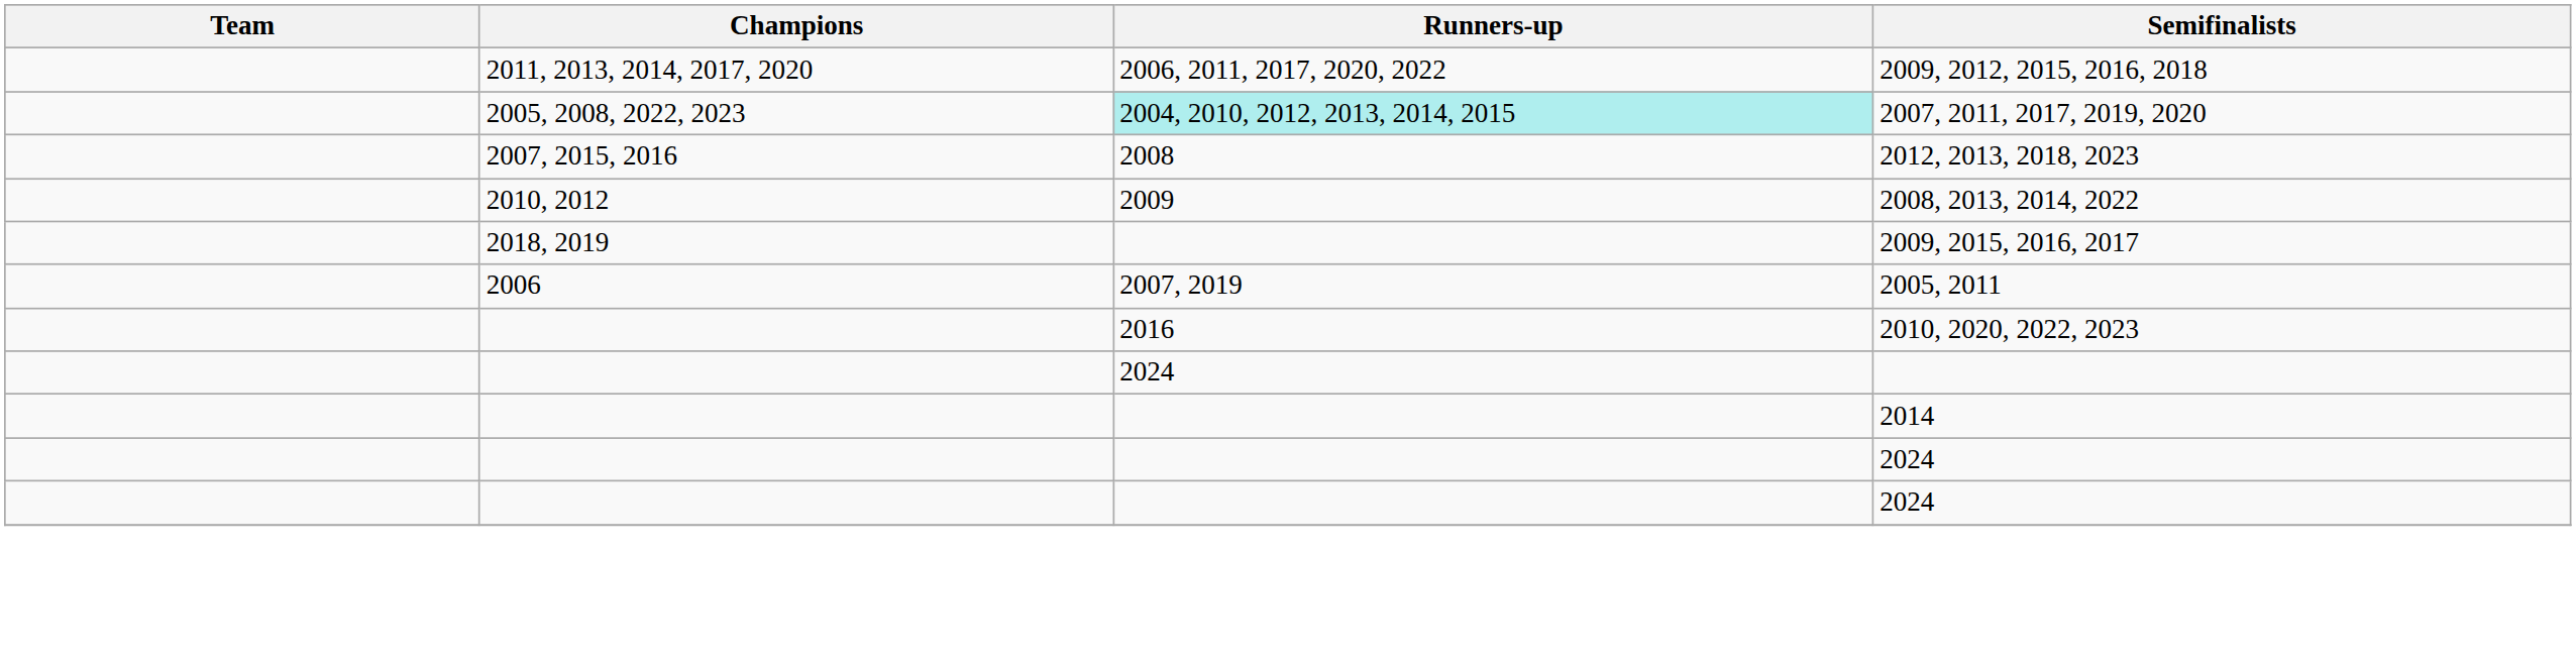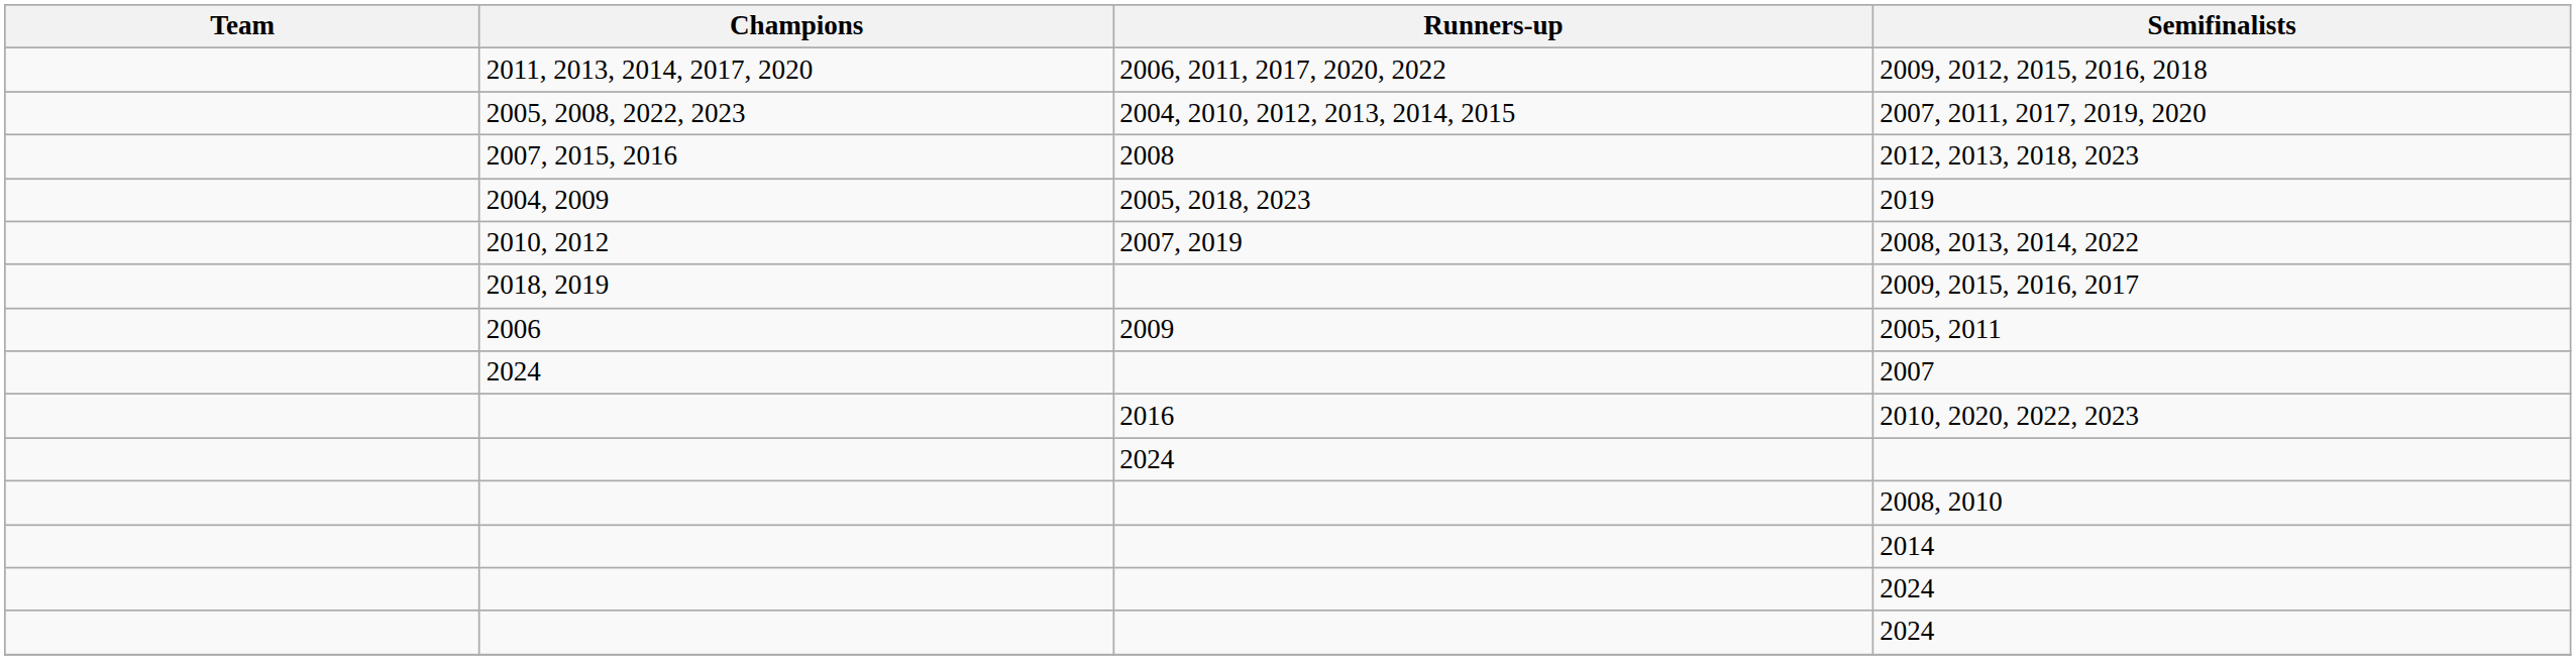 <table class="wikitable" style="width:95%;">
 <tr>
 <th width=15%>Team</th>
 <th width=20%>Champions</th>
 <th width=24%>Runners-up</th>
 <th width=22%>Semifinalists</th>
 </tr>
 <tr>
 <td></td>
 <td>2011, 2013, 2014, 2017, 2020</td>
 <td>2006, 2011, 2017, 2020, 2022</td>
 <td>2009, 2012, 2015, 2016, 2018</td>
 </tr>
 <tr>
 <td></td>
 <td>2005, 2008, 2022, 2023</td>
-<td style="background: paleturquoise;">2004, 2010, 2012, 2013, 2014, 2015</td>
+<td>2004, 2010, 2012, 2013, 2014, 2015</td>
 <td>2007, 2011, 2017, 2019, 2020</td>
 </tr>
 <tr>
 <td></td>
 <td>2007, 2015, 2016</td>
 <td>2008</td>
 <td>2012, 2013, 2018, 2023</td>
 </tr>
 <tr>
 <td></td>
+<td>2004, 2009</td>
+<td>2005, 2018, 2023</td>
+<td>2019</td>
+</tr>
+<tr>
+<td></td>
 <td>2010, 2012</td>
-<td>2009</td>
+<td>2007, 2019</td>
 <td>2008, 2013, 2014, 2022</td>
 </tr>
 <tr>
 <td></td>
 <td>2018, 2019</td>
 <td></td>
 <td>2009, 2015, 2016, 2017</td>
 </tr>
 <tr>
 <td></td>
 <td>2006</td>
-<td>2007, 2019</td>
+<td>2009</td>
 <td>2005, 2011</td>
+</tr>
+<tr>
+<td></td>
+<td>2024</td>
+<td></td>
+<td>2007</td>
 </tr>
 <tr>
 <td></td>
 <td></td>
 <td>2016</td>
 <td>2010, 2020, 2022, 2023</td>
 </tr>
 <tr>
 <td></td>
 <td></td>
 <td>2024</td>
 <td></td>
+</tr>
+<tr>
+<td></td>
+<td></td>
+<td></td>
+<td>2008, 2010</td>
 </tr>
 <tr>
 <td></td>
 <td></td>
 <td></td>
 <td>2014</td>
 </tr>
 <tr>
 <td></td>
 <td></td>
 <td></td>
 <td>2024</td>
 </tr>
 <tr>
 <td></td>
 <td></td>
 <td></td>
 <td>2024</td>
 </tr>
 <tr>
 </tr>
 </table>
